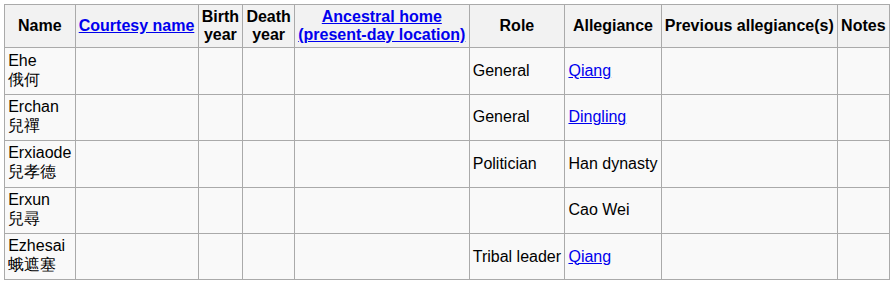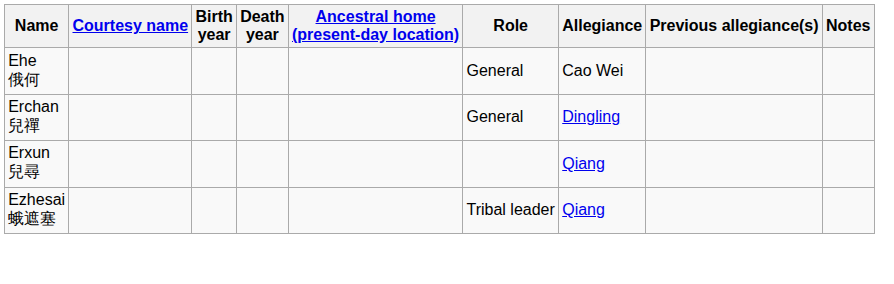 <table class="wikitable sortable">
 <tr>
 <th>Name</th>
 <th><a href='#'>Courtesy name</a></th>
 <th>Birth<br>year</th>
 <th>Death<br>year</th>
 <th><a href='#'>Ancestral home<br>(present-day location)</a></th>
 <th>Role</th>
 <th>Allegiance</th>
 <th>Previous allegiance(s)</th>
 <th>Notes</th>
 </tr>
 <tr>
 <td>Ehe<br>俄何</td>
 <td></td>
 <td></td>
 <td></td>
 <td></td>
 <td>General</td>
-<td><a href='#'>Qiang</a></td>
+<td>Cao Wei</td>
 <td></td>
 <td></td>
 </tr>
 <tr>
 <td>Erchan<br>兒禪</td>
 <td></td>
 <td></td>
 <td></td>
 <td></td>
 <td>General</td>
 <td><a href='#'>Dingling</a></td>
 <td></td>
 <td></td>
 </tr>
 <tr>
-<td>Erxiaode<br>兒孝德</td>
-<td></td>
-<td></td>
-<td></td>
-<td></td>
-<td>Politician</td>
-<td>Han dynasty</td>
-<td></td>
-<td></td>
-</tr>
-<tr>
 <td>Erxun<br>兒尋</td>
 <td></td>
 <td></td>
 <td></td>
 <td></td>
 <td></td>
-<td>Cao Wei</td>
+<td><a href='#'>Qiang</a></td>
 <td></td>
 <td></td>
 </tr>
 <tr>
 <td>Ezhesai<br>蛾遮塞</td>
 <td></td>
 <td></td>
 <td></td>
 <td></td>
 <td>Tribal leader</td>
 <td><a href='#'>Qiang</a></td>
 <td></td>
 <td></td>
 </tr>
 <tr>
 </tr>
 </table>
